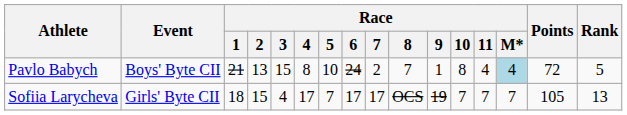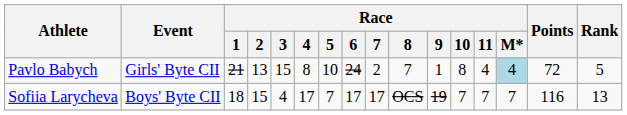 <table class="wikitable" border="1" style="font-size:90%">
 <tr>
 <th rowspan=2>Athlete</th>
 <th rowspan=2>Event</th>
 <th colspan=12>Race</th>
 <th rowspan=2>Points</th>
 <th rowspan=2>Rank</th>
 </tr>
 <tr>
 <th>1</th>
 <th>2</th>
 <th>3</th>
 <th>4</th>
 <th>5</th>
 <th>6</th>
 <th>7</th>
 <th>8</th>
 <th>9</th>
 <th>10</th>
 <th>11</th>
 <th>M*</th>
 </tr>
 <tr>
 <td><a href='#'>Pavlo Babych</a></td>
-<td><a href='#'>Boys' Byte CII</a></td>
+<td><a href='#'>Girls' Byte CII</a></td>
 <td align=center><s>21</s></td>
 <td align=center>13</td>
 <td align=center>15</td>
 <td align=center>8</td>
 <td align=center>10</td>
 <td align=center><s>24</s></td>
 <td align=center>2</td>
 <td align=center>7</td>
 <td align=center>1</td>
 <td align=center>8</td>
 <td align=center>4</td>
 <td align=center style="background: lightblue;">4</td>
 <td align=center>72</td>
 <td align=center>5</td>
 </tr>
 <tr>
 <td><a href='#'>Sofiia Larycheva</a></td>
-<td><a href='#'>Girls' Byte CII</a></td>
+<td><a href='#'>Boys' Byte CII</a></td>
 <td align=center>18</td>
 <td align=center>15</td>
 <td align=center>4</td>
 <td align=center>17</td>
 <td align=center>7</td>
 <td align=center>17</td>
 <td align=center>17</td>
 <td align=center><s>OCS</s></td>
 <td align=center><s>19</s></td>
 <td align=center>7</td>
 <td align=center>7</td>
 <td align=center>7</td>
-<td align=center>105</td>
+<td align=center>116</td>
 <td align=center>13</td>
 </tr>
 </table>
